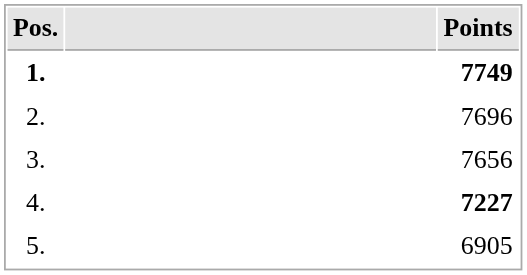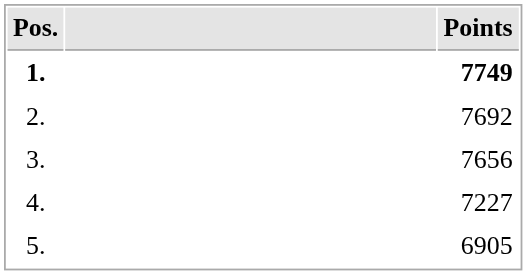 <table cellspacing="1" cellpadding="3" style="border:1px solid #AAAAAA;font-size:90%">
 <tr bgcolor="#E4E4E4">
 <th style="border-bottom:1px solid #AAAAAA" width=10>Pos.</th>
 <th style="border-bottom:1px solid #AAAAAA" width=200></th>
 <th style="border-bottom:1px solid #AAAAAA" width=20>Points</th>
 </tr>
 <tr>
 <td align="center"><strong>1.</strong></td>
 <td><strong></strong></td>
 <td align="right"><strong>7749</strong></td>
 </tr>
 <tr>
 <td align="center">2.</td>
 <td></td>
-<td align="right">7696</td>
+<td align="right">7692</td>
 </tr>
 <tr>
 <td align="center">3.</td>
 <td></td>
 <td align="right">7656</td>
 </tr>
 <tr>
 <td align="center">4.</td>
 <td></td>
-<td align="right"><strong>7227</strong></td>
+<td align="right">7227</td>
 </tr>
 <tr>
 <td align="center">5.</td>
 <td></td>
 <td align="right">6905</td>
 </tr>
 </table>
